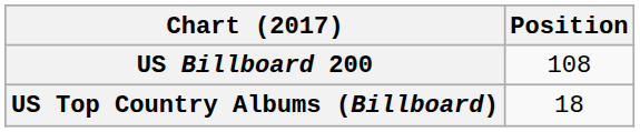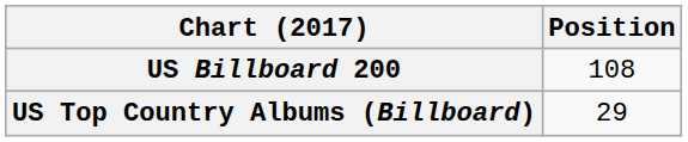 <table class="wikitable sortable plainrowheaders" style="text-align:center">
 <tr>
 <th scope="col">Chart (2017)</th>
 <th scope="col">Position</th>
 </tr>
 <tr>
 <th scope="row">US <em>Billboard</em> 200</th>
 <td style="text-align:center;">108</td>
 </tr>
 <tr>
 <th scope="row">US Top Country Albums (<em>Billboard</em>)</th>
-<td style="text-align:center;">18</td>
+<td style="text-align:center;">29</td>
 </tr>
 </table>
